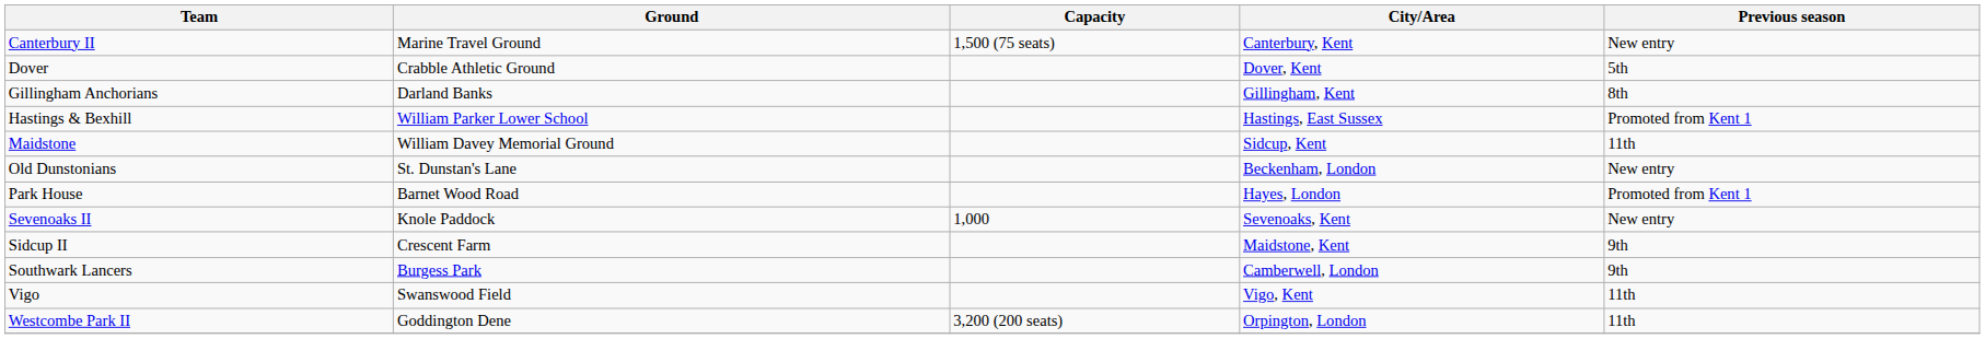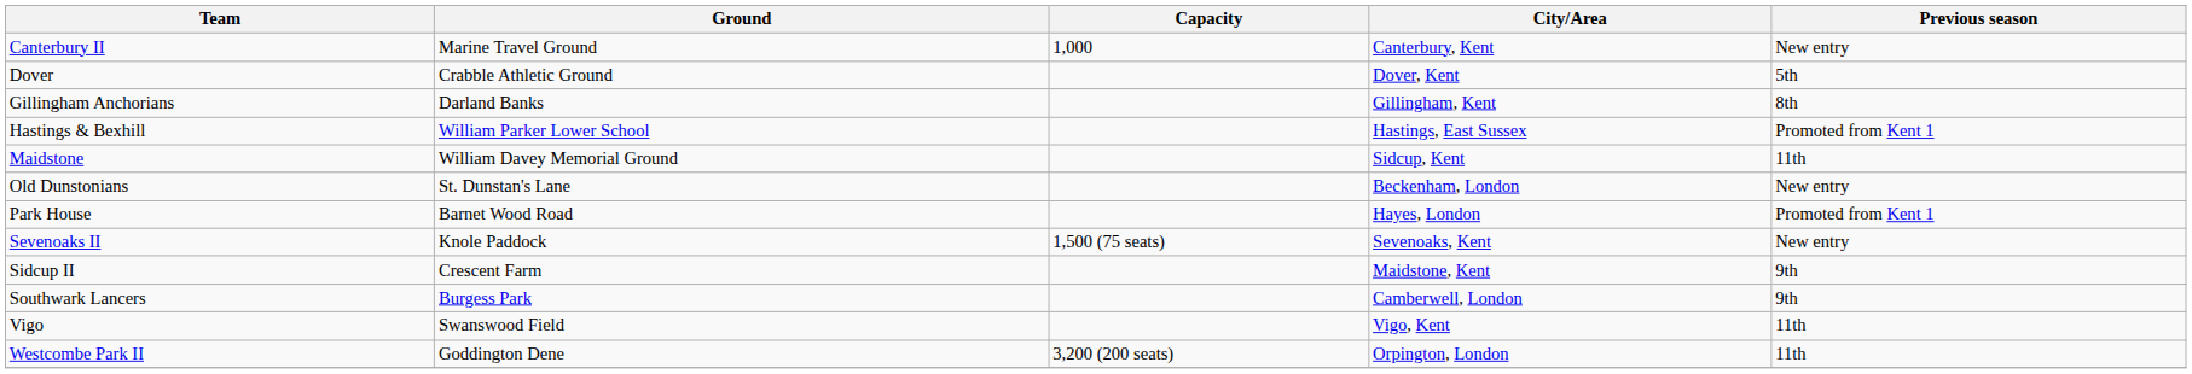 <table class="wikitable sortable" width=100%>
 <tr>
 <th>Team</th>
 <th>Ground</th>
 <th>Capacity</th>
 <th>City/Area</th>
 <th>Previous season</th>
 </tr>
 <tr>
 <td><a href='#'>Canterbury II</a></td>
 <td>Marine Travel Ground</td>
-<td>1,500 (75 seats)</td>
+<td>1,000</td>
 <td><a href='#'>Canterbury</a>, <a href='#'>Kent</a></td>
 <td>New entry</td>
 </tr>
 <tr>
 <td>Dover</td>
 <td>Crabble Athletic Ground</td>
 <td></td>
 <td><a href='#'>Dover</a>, <a href='#'>Kent</a></td>
 <td>5th</td>
 </tr>
 <tr>
 <td>Gillingham Anchorians</td>
 <td>Darland Banks</td>
 <td></td>
 <td><a href='#'>Gillingham</a>, <a href='#'>Kent</a></td>
 <td>8th</td>
 </tr>
 <tr>
 <td>Hastings & Bexhill</td>
 <td><a href='#'>William Parker Lower School</a></td>
 <td></td>
 <td><a href='#'>Hastings</a>, <a href='#'>East Sussex</a></td>
 <td>Promoted from <a href='#'>Kent 1</a></td>
 </tr>
 <tr>
 <td><a href='#'>Maidstone</a></td>
 <td>William Davey Memorial Ground</td>
 <td></td>
 <td><a href='#'>Sidcup</a>, <a href='#'>Kent</a></td>
 <td>11th</td>
 </tr>
 <tr>
 <td>Old Dunstonians</td>
 <td>St. Dunstan's Lane</td>
 <td></td>
 <td><a href='#'>Beckenham</a>, <a href='#'>London</a></td>
 <td>New entry</td>
 </tr>
 <tr>
 <td>Park House</td>
 <td>Barnet Wood Road</td>
 <td></td>
 <td><a href='#'>Hayes</a>, <a href='#'>London</a></td>
 <td>Promoted from <a href='#'>Kent 1</a></td>
 </tr>
 <tr>
 <td><a href='#'>Sevenoaks II</a></td>
 <td>Knole Paddock</td>
-<td>1,000</td>
+<td>1,500 (75 seats)</td>
 <td><a href='#'>Sevenoaks</a>, <a href='#'>Kent</a></td>
 <td>New entry</td>
 </tr>
 <tr>
 <td>Sidcup II</td>
 <td>Crescent Farm</td>
 <td></td>
 <td><a href='#'>Maidstone</a>, <a href='#'>Kent</a></td>
 <td>9th</td>
 </tr>
 <tr>
 <td>Southwark Lancers</td>
 <td><a href='#'>Burgess Park</a></td>
 <td></td>
 <td><a href='#'>Camberwell</a>, <a href='#'>London</a></td>
 <td>9th</td>
 </tr>
 <tr>
 <td>Vigo</td>
 <td>Swanswood Field</td>
 <td></td>
 <td><a href='#'>Vigo</a>, <a href='#'>Kent</a></td>
 <td>11th</td>
 </tr>
 <tr>
 <td><a href='#'>Westcombe Park II</a></td>
 <td>Goddington Dene</td>
 <td>3,200 (200 seats)</td>
 <td><a href='#'>Orpington</a>, <a href='#'>London</a></td>
 <td>11th</td>
 </tr>
 <tr>
 </tr>
 </table>
